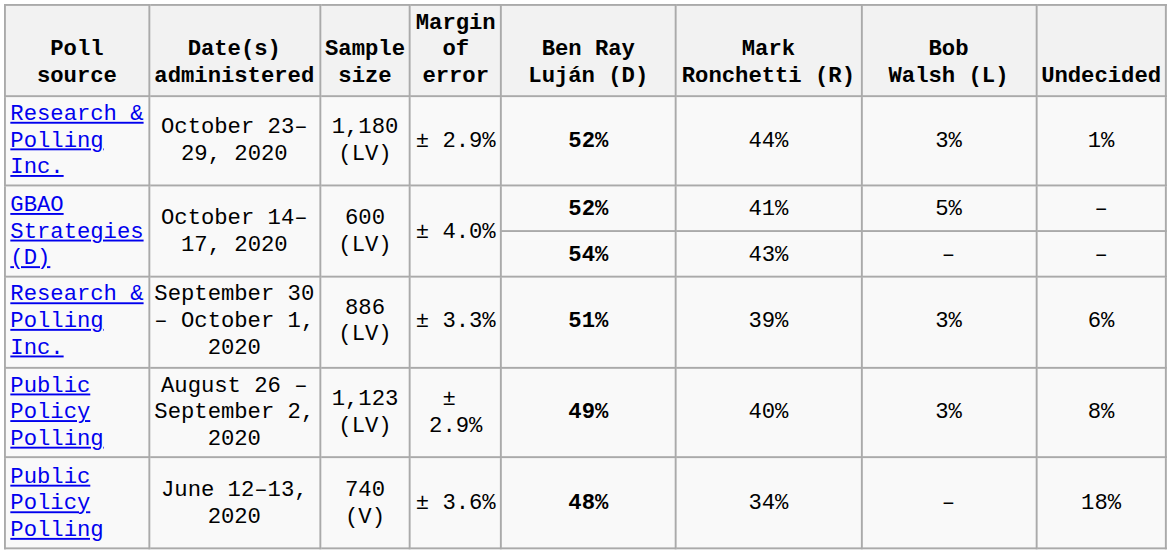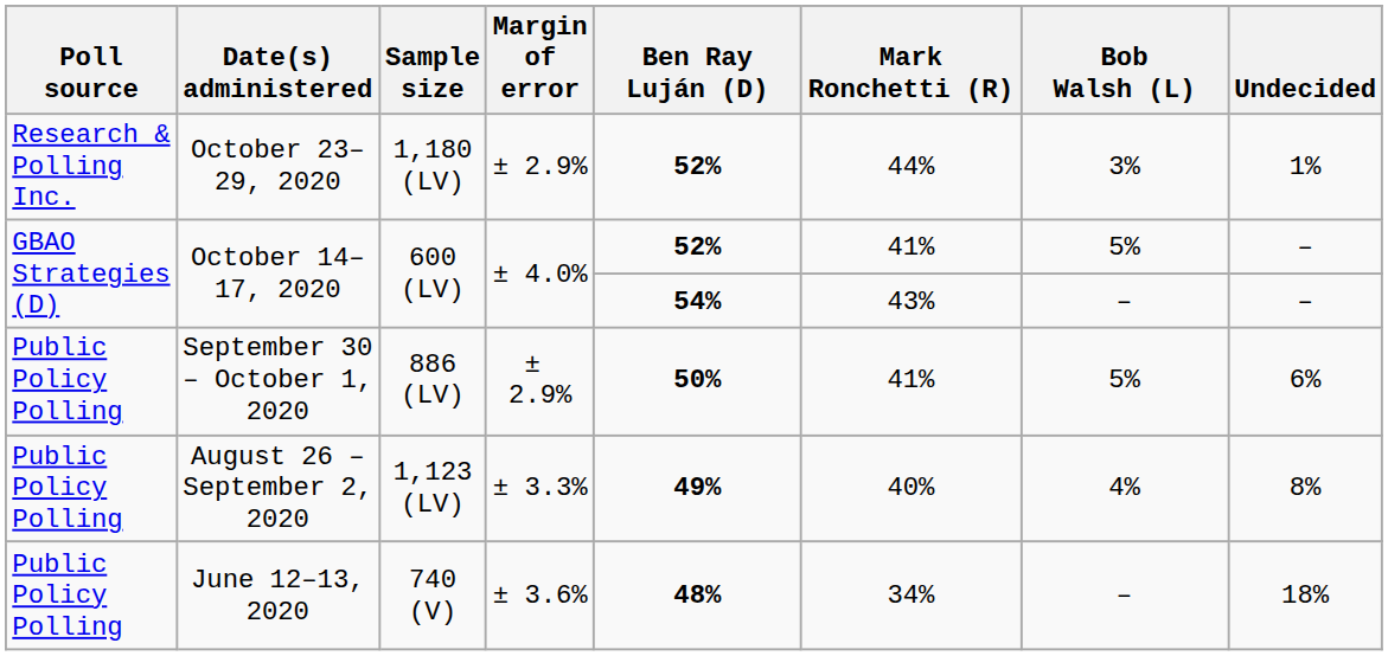 <table class="wikitable" style="font-size:90%;text-align:center;">
 <tr valign=bottom>
 <th>Poll source</th>
 <th>Date(s)<br>administered</th>
 <th>Sample<br>size</th>
 <th>Margin<br>of error</th>
 <th style="width:100px;">Ben Ray<br>Luján (D)</th>
 <th style="width:100px;">Mark<br>Ronchetti (R)</th>
 <th style="width:100px;">Bob<br>Walsh (L)</th>
 <th>Undecided</th>
 </tr>
 <tr>
 <td style="text-align:left;"><a href='#'>Research & Polling Inc.</a></td>
 <td>October 23–29, 2020</td>
 <td>1,180 (LV)</td>
 <td>± 2.9%</td>
 <td><strong>52%</strong></td>
 <td>44%</td>
 <td>3%</td>
 <td>1%</td>
 </tr>
 <tr>
 <td rowspan=2 style="text-align:left;"><a href='#'>GBAO Strategies (D)</a></td>
 <td rowspan=2>October 14–17, 2020</td>
 <td rowspan=2>600 (LV)</td>
 <td rowspan=2>± 4.0%</td>
 <td><strong>52%</strong></td>
 <td>41%</td>
 <td>5%</td>
 <td>–</td>
 </tr>
 <tr>
 <td><strong>54%</strong></td>
 <td>43%</td>
 <td>–</td>
 <td>–</td>
 </tr>
 <tr>
-<td style="text-align:left;"><a href='#'>Research & Polling Inc.</a></td>
+<td style="text-align:left;"><a href='#'>Public Policy Polling</a></td>
 <td>September 30 – October 1, 2020</td>
 <td>886 (LV)</td>
-<td>± 3.3%</td>
-<td><strong>51%</strong></td>
-<td>39%</td>
-<td>3%</td>
+<td>±  2.9%</td>
+<td><strong>50%</strong></td>
+<td>41%</td>
+<td>5%</td>
 <td>6%</td>
 </tr>
 <tr>
 <td style="text-align:left;"><a href='#'>Public Policy Polling</a></td>
 <td>August 26 – September 2, 2020</td>
 <td>1,123 (LV)</td>
-<td>±  2.9%</td>
+<td>± 3.3%</td>
 <td><strong>49%</strong></td>
 <td>40%</td>
-<td>3%</td>
+<td>4%</td>
 <td>8%</td>
 </tr>
 <tr>
 <td style="text-align:left;"><a href='#'>Public Policy Polling</a></td>
 <td>June 12–13, 2020</td>
 <td>740 (V)</td>
 <td>± 3.6%</td>
 <td><strong>48%</strong></td>
 <td>34%</td>
 <td>–</td>
 <td>18%</td>
 </tr>
 </table>
